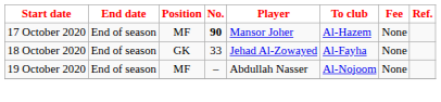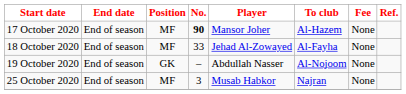 <table class="wikitable sortable">
 <tr>
 <th style="background:white; color:red;"><strong>Start date</strong></th>
 <th style="background:white; color:red;"><strong>End date</strong></th>
 <th style="background:white; color:red;"><strong>Position</strong></th>
 <th style="background:white; color:red;"><strong>No.</strong></th>
 <th style="background:white; color:red;"><strong>Player</strong></th>
 <th style="background:white; color:red;"><strong>To club</strong></th>
 <th style="background:white; color:red;"><strong>Fee</strong></th>
 <th style="background:white; color:red;"><strong>Ref.</strong></th>
 </tr>
 <tr>
 <td>17 October 2020</td>
 <td>End of season</td>
 <td style="text-align:center;">MF</td>
 <td style="text-align:center;"><strong>90</strong></td>
 <td style="text-align:left;"> <a href='#'>Mansor Joher</a></td>
 <td style="text-align:left;"> <a href='#'>Al-Hazem</a></td>
 <td>None</td>
 <td></td>
 </tr>
 <tr>
 <td>18 October 2020</td>
 <td>End of season</td>
-<td style="text-align:center;">GK</td>
+<td style="text-align:center;">MF</td>
 <td style="text-align:center;">33</td>
 <td style="text-align:left;"> <a href='#'>Jehad Al-Zowayed</a></td>
 <td style="text-align:left;"> <a href='#'>Al-Fayha</a></td>
 <td>None</td>
 <td></td>
 </tr>
 <tr>
 <td>19 October 2020</td>
 <td>End of season</td>
-<td style="text-align:center;">MF</td>
+<td style="text-align:center;">GK</td>
 <td style="text-align:center;">–</td>
 <td style="text-align:left;"> Abdullah Nasser</td>
 <td style="text-align:left;"> <a href='#'>Al-Nojoom</a></td>
 <td>None</td>
 <td></td>
 </tr>
 <tr>
+<td>25 October 2020</td>
+<td>End of season</td>
+<td style="text-align:center;">MF</td>
+<td style="text-align:center;">3</td>
+<td style="text-align:left;"> <a href='#'>Musab Habkor</a></td>
+<td style="text-align:left;"> <a href='#'>Najran</a></td>
+<td>None</td>
+<td></td>
+</tr>
+<tr>
 </tr>
 </table>
